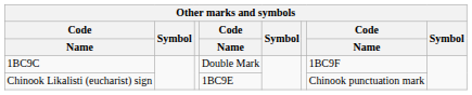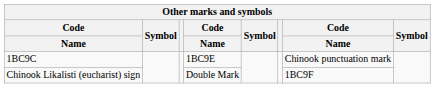 <table class="wikitable" style="margin:0px;">
 <tr>
 <th colspan="11">Other marks and symbols</th>
 </tr>
 <tr>
 <th>Code</th>
 <th rowspan="2">Symbol</th>
 <th rowspan="2"></th>
 <th>Code</th>
 <th rowspan="2">Symbol</th>
 <th rowspan="2"></th>
 <th>Code</th>
 <th rowspan="2">Symbol</th>
 </tr>
 <tr>
 <th>Name</th>
 <th>Name</th>
 <th>Name</th>
 </tr>
 <tr>
 <td>1BC9C</td>
 <td rowspan="2"></td>
 <td rowspan="2"></td>
-<td>Double Mark</td>
+<td>1BC9E</td>
 <td rowspan="2"></td>
 <td rowspan="2"></td>
-<td>1BC9F</td>
+<td>Chinook punctuation mark</td>
 <td rowspan="2"></td>
 </tr>
 <tr>
 <td>Chinook Likalisti (eucharist) sign</td>
-<td>1BC9E</td>
-<td>Chinook punctuation mark</td>
+<td>Double Mark</td>
+<td>1BC9F</td>
 </tr>
 </table>
